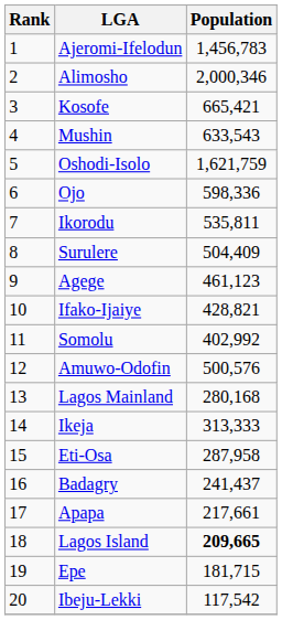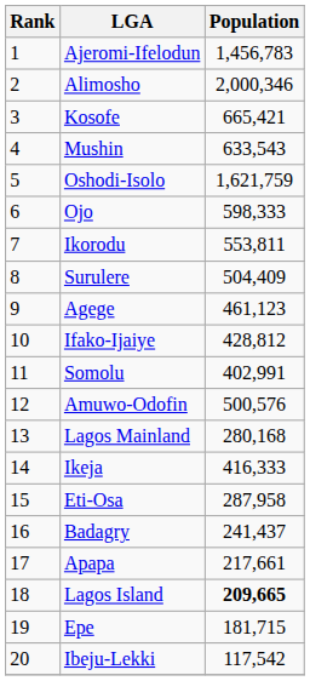 <table class="wikitable" style="font-size: 95%;">
 <tr>
 <th scope="col">Rank</th>
 <th scope="col">LGA</th>
 <th scope="col">Population</th>
 </tr>
 <tr>
 <td align="left">1</td>
 <td align="left"><a href='#'>Ajeromi-Ifelodun</a></td>
 <td align="center">1,456,783</td>
 </tr>
 <tr>
 <td align="left">2</td>
 <td align="left"><a href='#'>Alimosho</a></td>
 <td align="center">2,000,346</td>
 </tr>
 <tr>
 <td align="left">3</td>
 <td align="left"><a href='#'>Kosofe</a></td>
 <td align="center">665,421</td>
 </tr>
 <tr>
 <td align="left">4</td>
 <td align="left"><a href='#'>Mushin</a></td>
 <td align="center">633,543</td>
 </tr>
 <tr>
 <td align="left">5</td>
 <td align="left"><a href='#'>Oshodi-Isolo</a></td>
 <td align="center">1,621,759</td>
 </tr>
 <tr>
 <td align="left">6</td>
 <td align="left"><a href='#'>Ojo</a></td>
-<td align="center">598,336</td>
+<td align="center">598,333</td>
 </tr>
 <tr>
 <td align="left">7</td>
 <td align="left"><a href='#'>Ikorodu</a></td>
-<td align="center">535,811</td>
+<td align="center">553,811</td>
 </tr>
 <tr>
 <td align="left">8</td>
 <td align="left"><a href='#'>Surulere</a></td>
 <td align="center">504,409</td>
 </tr>
 <tr>
 <td align="left">9</td>
 <td align="left"><a href='#'>Agege</a></td>
 <td align="center">461,123</td>
 </tr>
 <tr>
 <td align="left">10</td>
 <td align="left"><a href='#'>Ifako-Ijaiye</a></td>
-<td align="center">428,821</td>
+<td align="center">428,812</td>
 </tr>
 <tr>
 <td align="left">11</td>
 <td align="left"><a href='#'>Somolu</a></td>
-<td align="center">402,992</td>
+<td align="center">402,991</td>
 </tr>
 <tr>
 <td align="left">12</td>
 <td align="left"><a href='#'>Amuwo-Odofin</a></td>
 <td align="center">500,576</td>
 </tr>
 <tr>
 <td align="left">13</td>
 <td align="left"><a href='#'>Lagos Mainland</a></td>
 <td align="center">280,168</td>
 </tr>
 <tr>
 <td align="left">14</td>
 <td align="left"><a href='#'>Ikeja</a></td>
-<td align="center">313,333</td>
+<td align="center">416,333</td>
 </tr>
 <tr>
 <td align="left">15</td>
 <td align="left"><a href='#'>Eti-Osa</a></td>
 <td align="center">287,958</td>
 </tr>
 <tr>
 <td align="left">16</td>
 <td align="left"><a href='#'>Badagry</a></td>
 <td align="center">241,437</td>
 </tr>
 <tr>
 <td align="left">17</td>
 <td align="left"><a href='#'>Apapa</a></td>
 <td align="center">217,661</td>
 </tr>
 <tr>
 <td align="left">18</td>
 <td align="left"><a href='#'>Lagos Island</a></td>
 <td align="center"><strong>209,665</strong></td>
 </tr>
 <tr>
 <td align="left">19</td>
 <td align="left"><a href='#'>Epe</a></td>
 <td align="center">181,715</td>
 </tr>
 <tr>
 <td align="left">20</td>
 <td align="left"><a href='#'>Ibeju-Lekki</a></td>
 <td align="center">117,542</td>
 </tr>
 <tr>
 </tr>
 </table>
